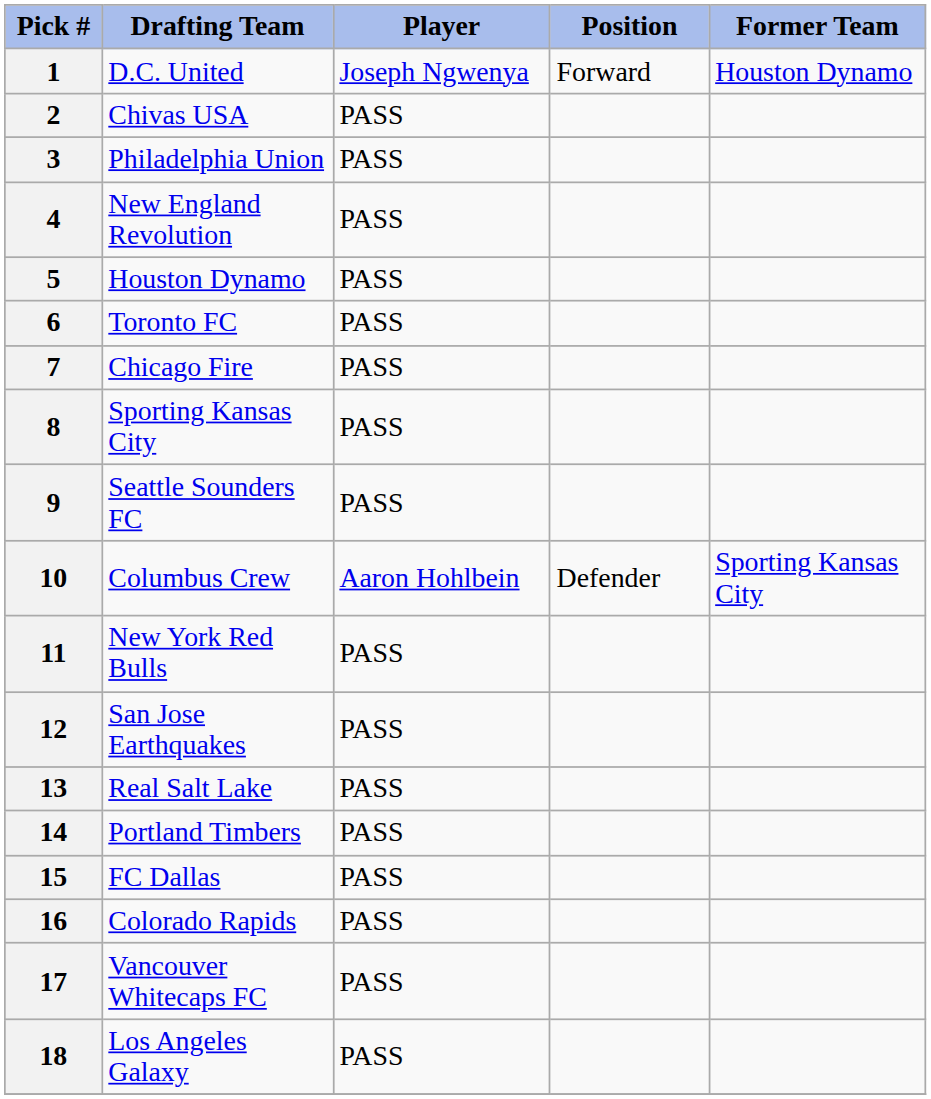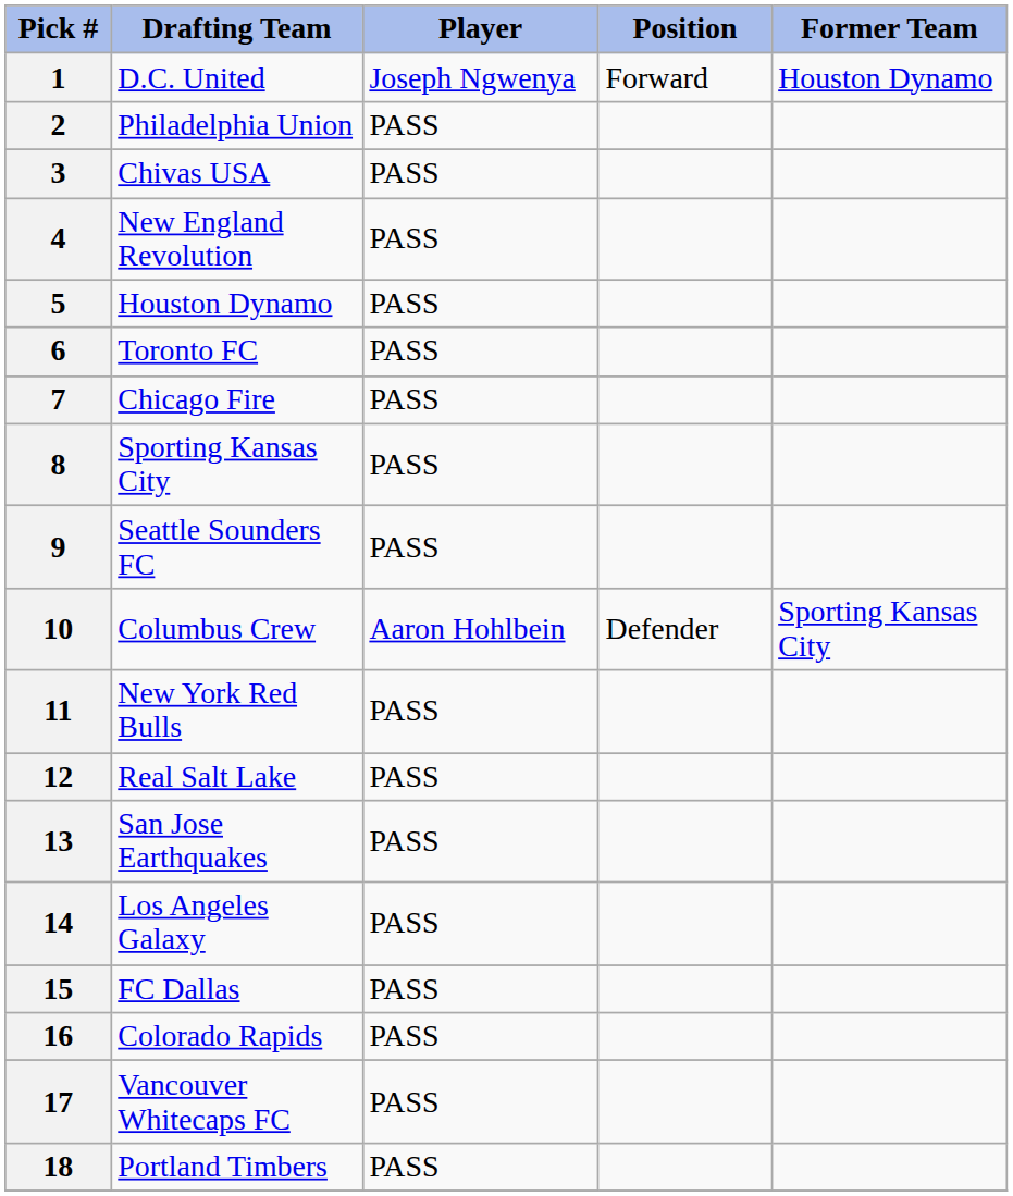 <table class="wikitable sortable" style="width: 60%">
 <tr>
 <th style="background:#A8BDEC;" width=6%>Pick #</th>
 <th width=15% style="background:#A8BDEC;">Drafting Team</th>
 <th width=15% style="background:#A8BDEC;">Player</th>
 <th width=8% style="background:#A8BDEC;">Position</th>
 <th width=15% style="background:#A8BDEC;">Former Team</th>
 </tr>
 <tr>
 <th>1</th>
 <td><a href='#'>D.C. United</a></td>
 <td><a href='#'>Joseph Ngwenya</a></td>
 <td>Forward</td>
 <td><a href='#'>Houston Dynamo</a></td>
 </tr>
 <tr>
 <th>2</th>
-<td><a href='#'>Chivas USA</a></td>
+<td><a href='#'>Philadelphia Union</a></td>
 <td>PASS</td>
 <td></td>
 <td></td>
 </tr>
 <tr>
 <th>3</th>
-<td><a href='#'>Philadelphia Union</a></td>
+<td><a href='#'>Chivas USA</a></td>
 <td>PASS</td>
 <td></td>
 <td></td>
 </tr>
 <tr>
 <th>4</th>
 <td><a href='#'>New England Revolution</a></td>
 <td>PASS</td>
 <td></td>
 <td></td>
 </tr>
 <tr>
 <th>5</th>
 <td><a href='#'>Houston Dynamo</a></td>
 <td>PASS</td>
 <td></td>
 <td></td>
 </tr>
 <tr>
 <th>6</th>
 <td><a href='#'>Toronto FC</a></td>
 <td>PASS</td>
 <td></td>
 <td></td>
 </tr>
 <tr>
 <th>7</th>
 <td><a href='#'>Chicago Fire</a></td>
 <td>PASS</td>
 <td></td>
 <td></td>
 </tr>
 <tr>
 <th>8</th>
 <td><a href='#'>Sporting Kansas City</a></td>
 <td>PASS</td>
 <td></td>
 <td></td>
 </tr>
 <tr>
 <th>9</th>
 <td><a href='#'>Seattle Sounders FC</a></td>
 <td>PASS</td>
 <td></td>
 <td></td>
 </tr>
 <tr>
 <th>10</th>
 <td><a href='#'>Columbus Crew</a></td>
 <td><a href='#'>Aaron Hohlbein</a></td>
 <td>Defender</td>
 <td><a href='#'>Sporting Kansas City</a></td>
 </tr>
 <tr>
 <th>11</th>
 <td><a href='#'>New York Red Bulls</a></td>
 <td>PASS</td>
 <td></td>
 <td></td>
 </tr>
 <tr>
 <th>12</th>
+<td><a href='#'>Real Salt Lake</a></td>
+<td>PASS</td>
+<td></td>
+<td></td>
+</tr>
+<tr>
+<th>13</th>
 <td><a href='#'>San Jose Earthquakes</a></td>
 <td>PASS</td>
 <td></td>
 <td></td>
 </tr>
 <tr>
-<th>13</th>
-<td><a href='#'>Real Salt Lake</a></td>
-<td>PASS</td>
-<td></td>
-<td></td>
-</tr>
-<tr>
 <th>14</th>
-<td><a href='#'>Portland Timbers</a></td>
+<td><a href='#'>Los Angeles Galaxy</a></td>
 <td>PASS</td>
 <td></td>
 <td></td>
 </tr>
 <tr>
 <th>15</th>
 <td><a href='#'>FC Dallas</a></td>
 <td>PASS</td>
 <td></td>
 <td></td>
 </tr>
 <tr>
 <th>16</th>
 <td><a href='#'>Colorado Rapids</a></td>
 <td>PASS</td>
 <td></td>
 <td></td>
 </tr>
 <tr>
 <th>17</th>
 <td><a href='#'>Vancouver Whitecaps FC</a></td>
 <td>PASS</td>
 <td></td>
 <td></td>
 </tr>
 <tr>
 <th>18</th>
-<td><a href='#'>Los Angeles Galaxy</a></td>
+<td><a href='#'>Portland Timbers</a></td>
 <td>PASS</td>
 <td></td>
 <td></td>
 </tr>
 <tr>
 </tr>
 </table>
